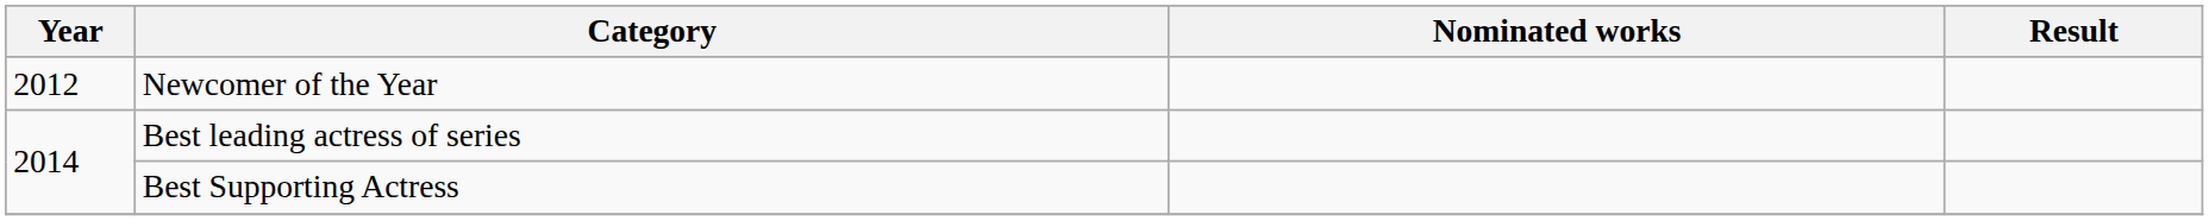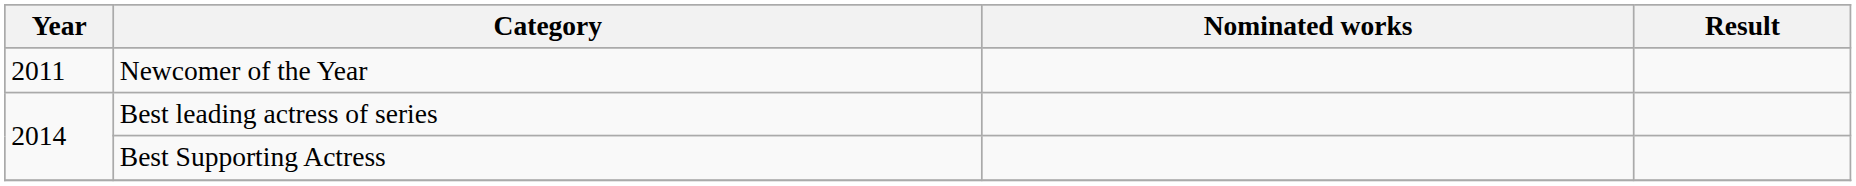 <table class="wikitable" width="85%">
 <tr>
 <th width="5%">Year</th>
 <th width="40%">Category</th>
 <th width="30%">Nominated works</th>
 <th width="10%">Result</th>
 </tr>
 <tr>
-<td>2012</td>
+<td>2011</td>
 <td>Newcomer of the Year</td>
 <td></td>
 <td></td>
 </tr>
 <tr>
 <td rowspan="2">2014</td>
 <td>Best leading actress of series</td>
 <td></td>
 <td></td>
 </tr>
 <tr>
 <td>Best Supporting Actress</td>
 <td></td>
 <td></td>
 </tr>
 <tr>
 </tr>
 </table>
